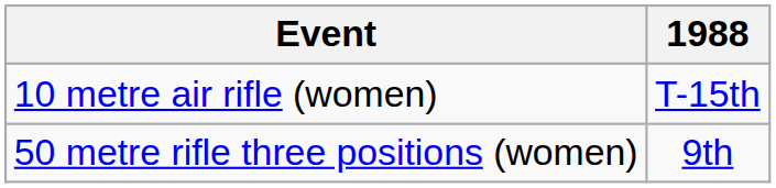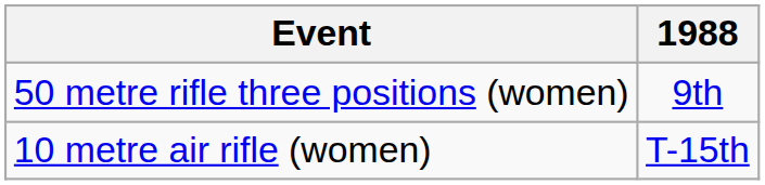 <table class="wikitable" style="text-align: center">
 <tr>
 <th>Event</th>
 <th>1988</th>
 </tr>
 <tr>
+<td align=left><a href='#'>50 metre rifle three positions</a> (women)</td>
+<td><a href='#'>9th</a></td>
+</tr>
+<tr>
 <td align=left><a href='#'>10 metre air rifle</a> (women)</td>
 <td><a href='#'>T-15th</a></td>
 </tr>
-<tr>
-<td align=left><a href='#'>50 metre rifle three positions</a> (women)</td>
-<td><a href='#'>9th</a></td>
-</tr>
 </table>
